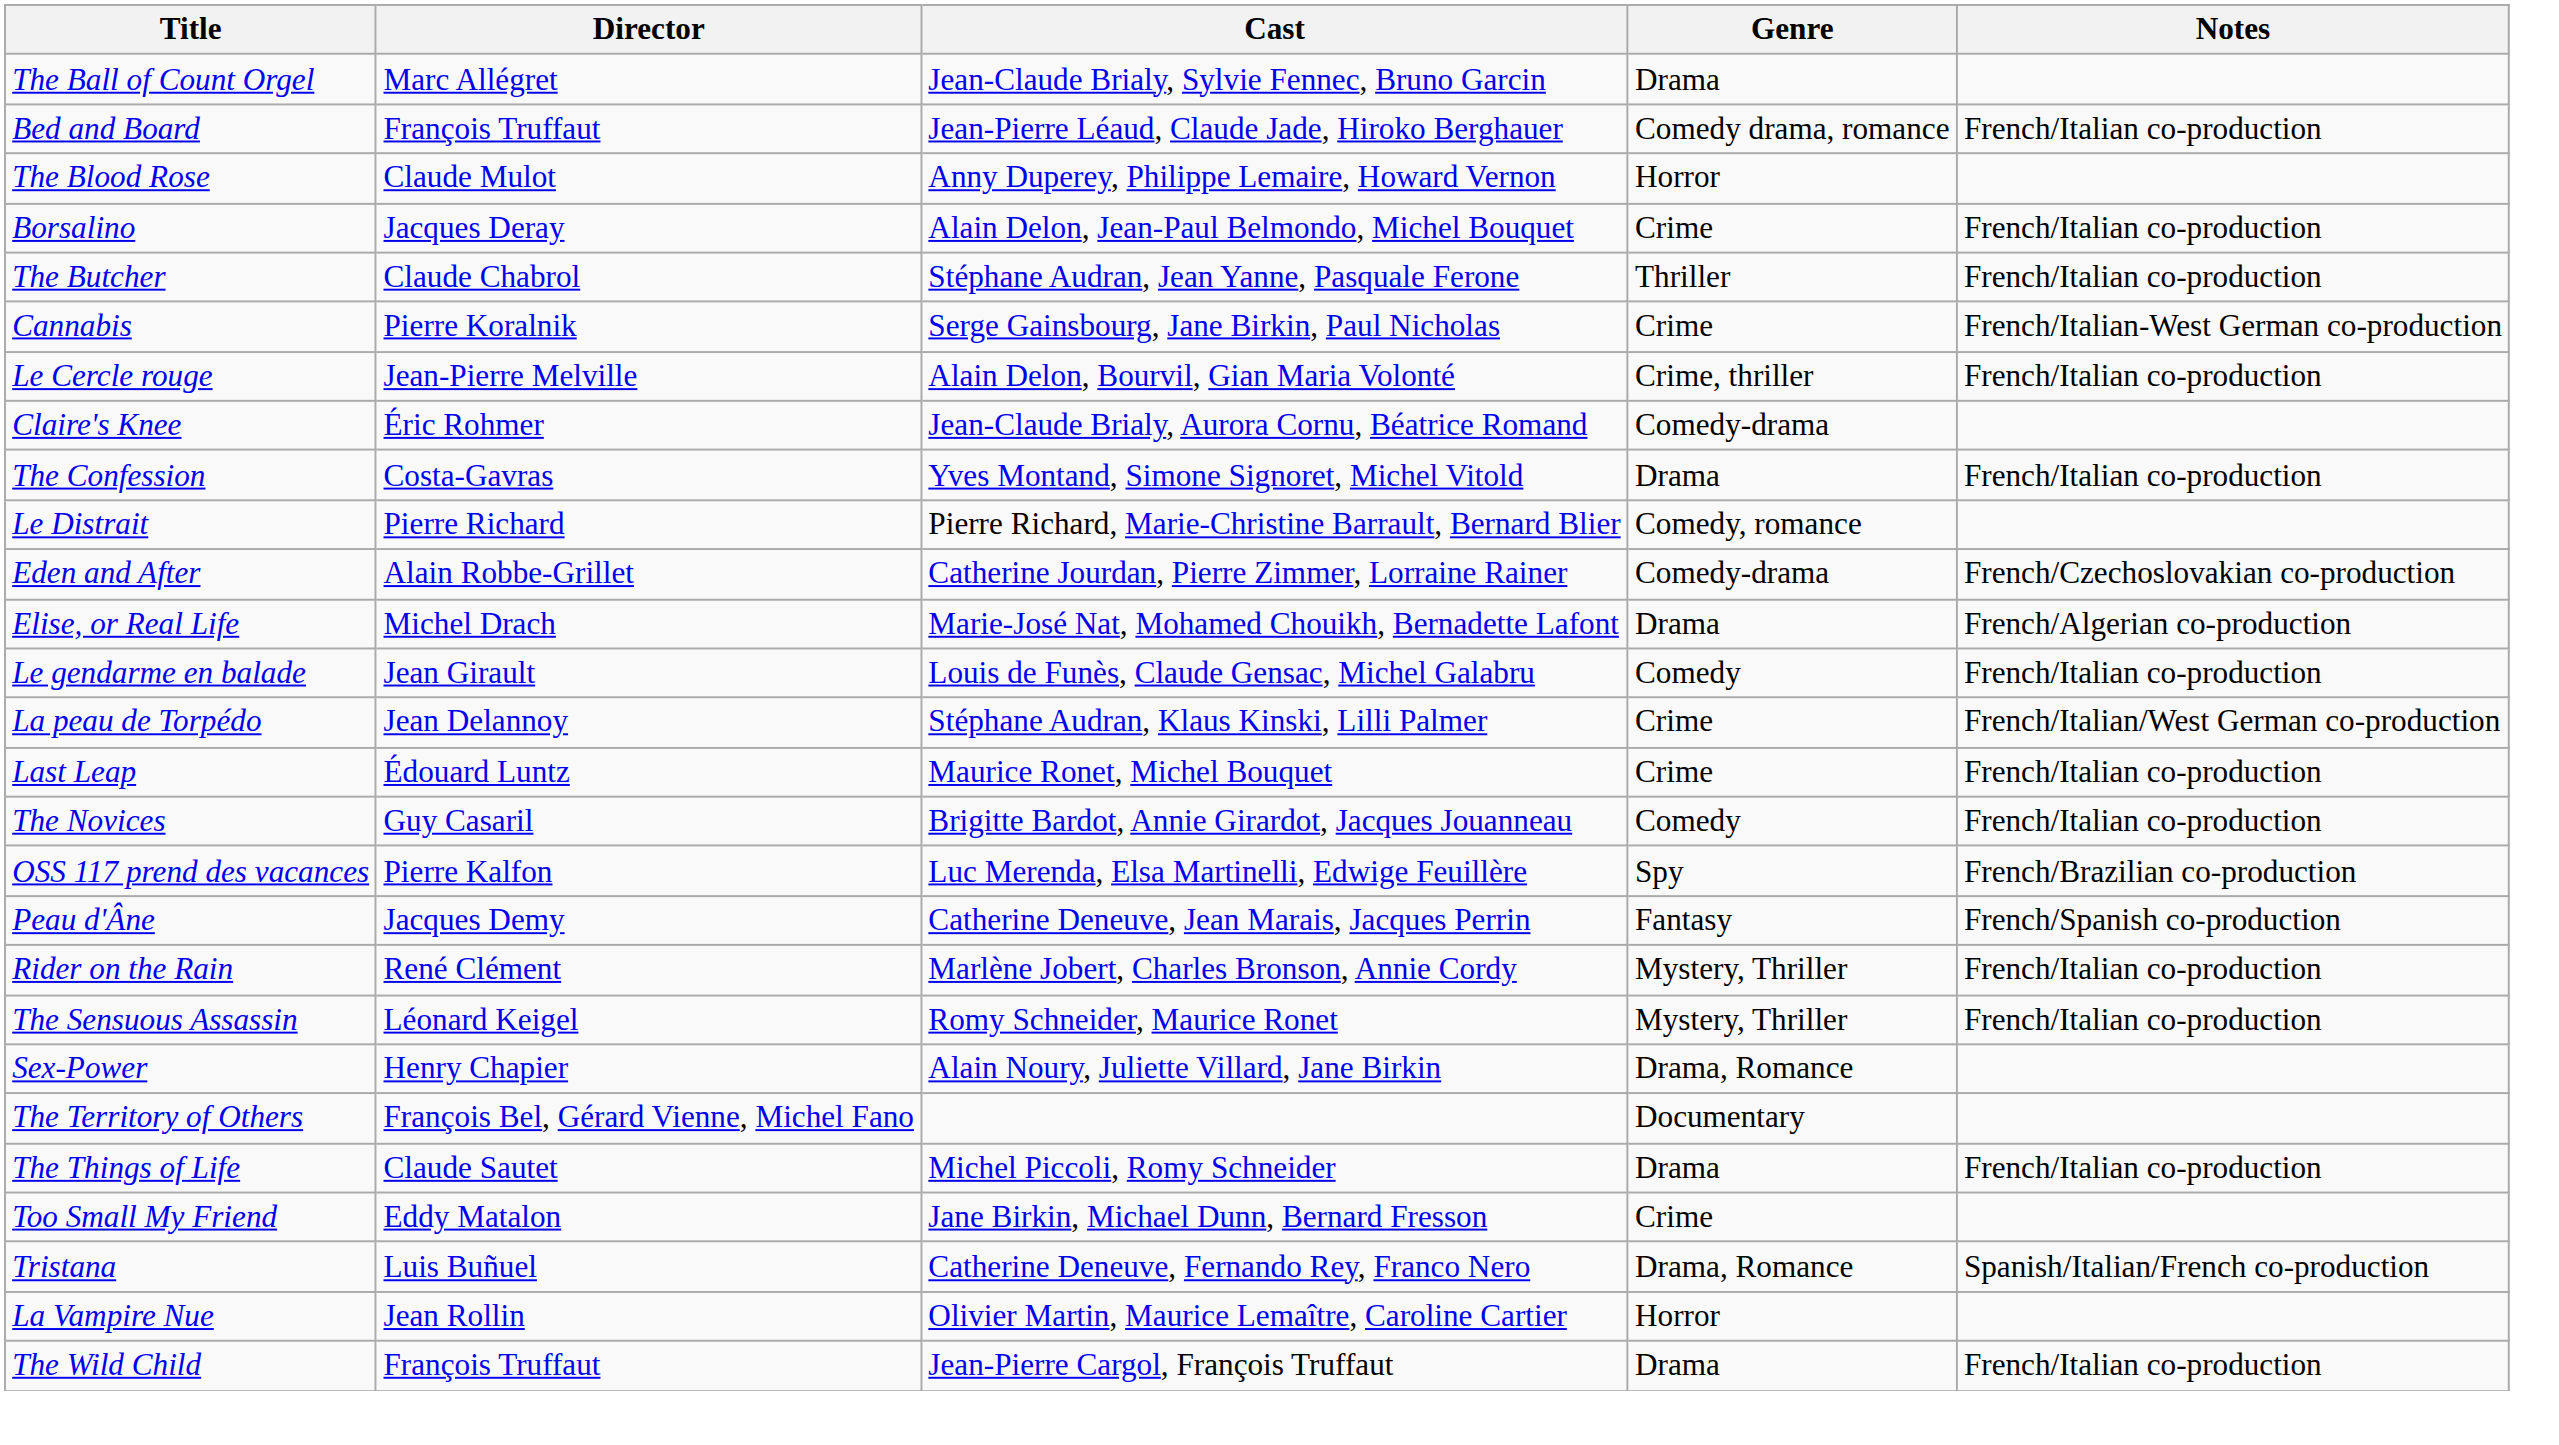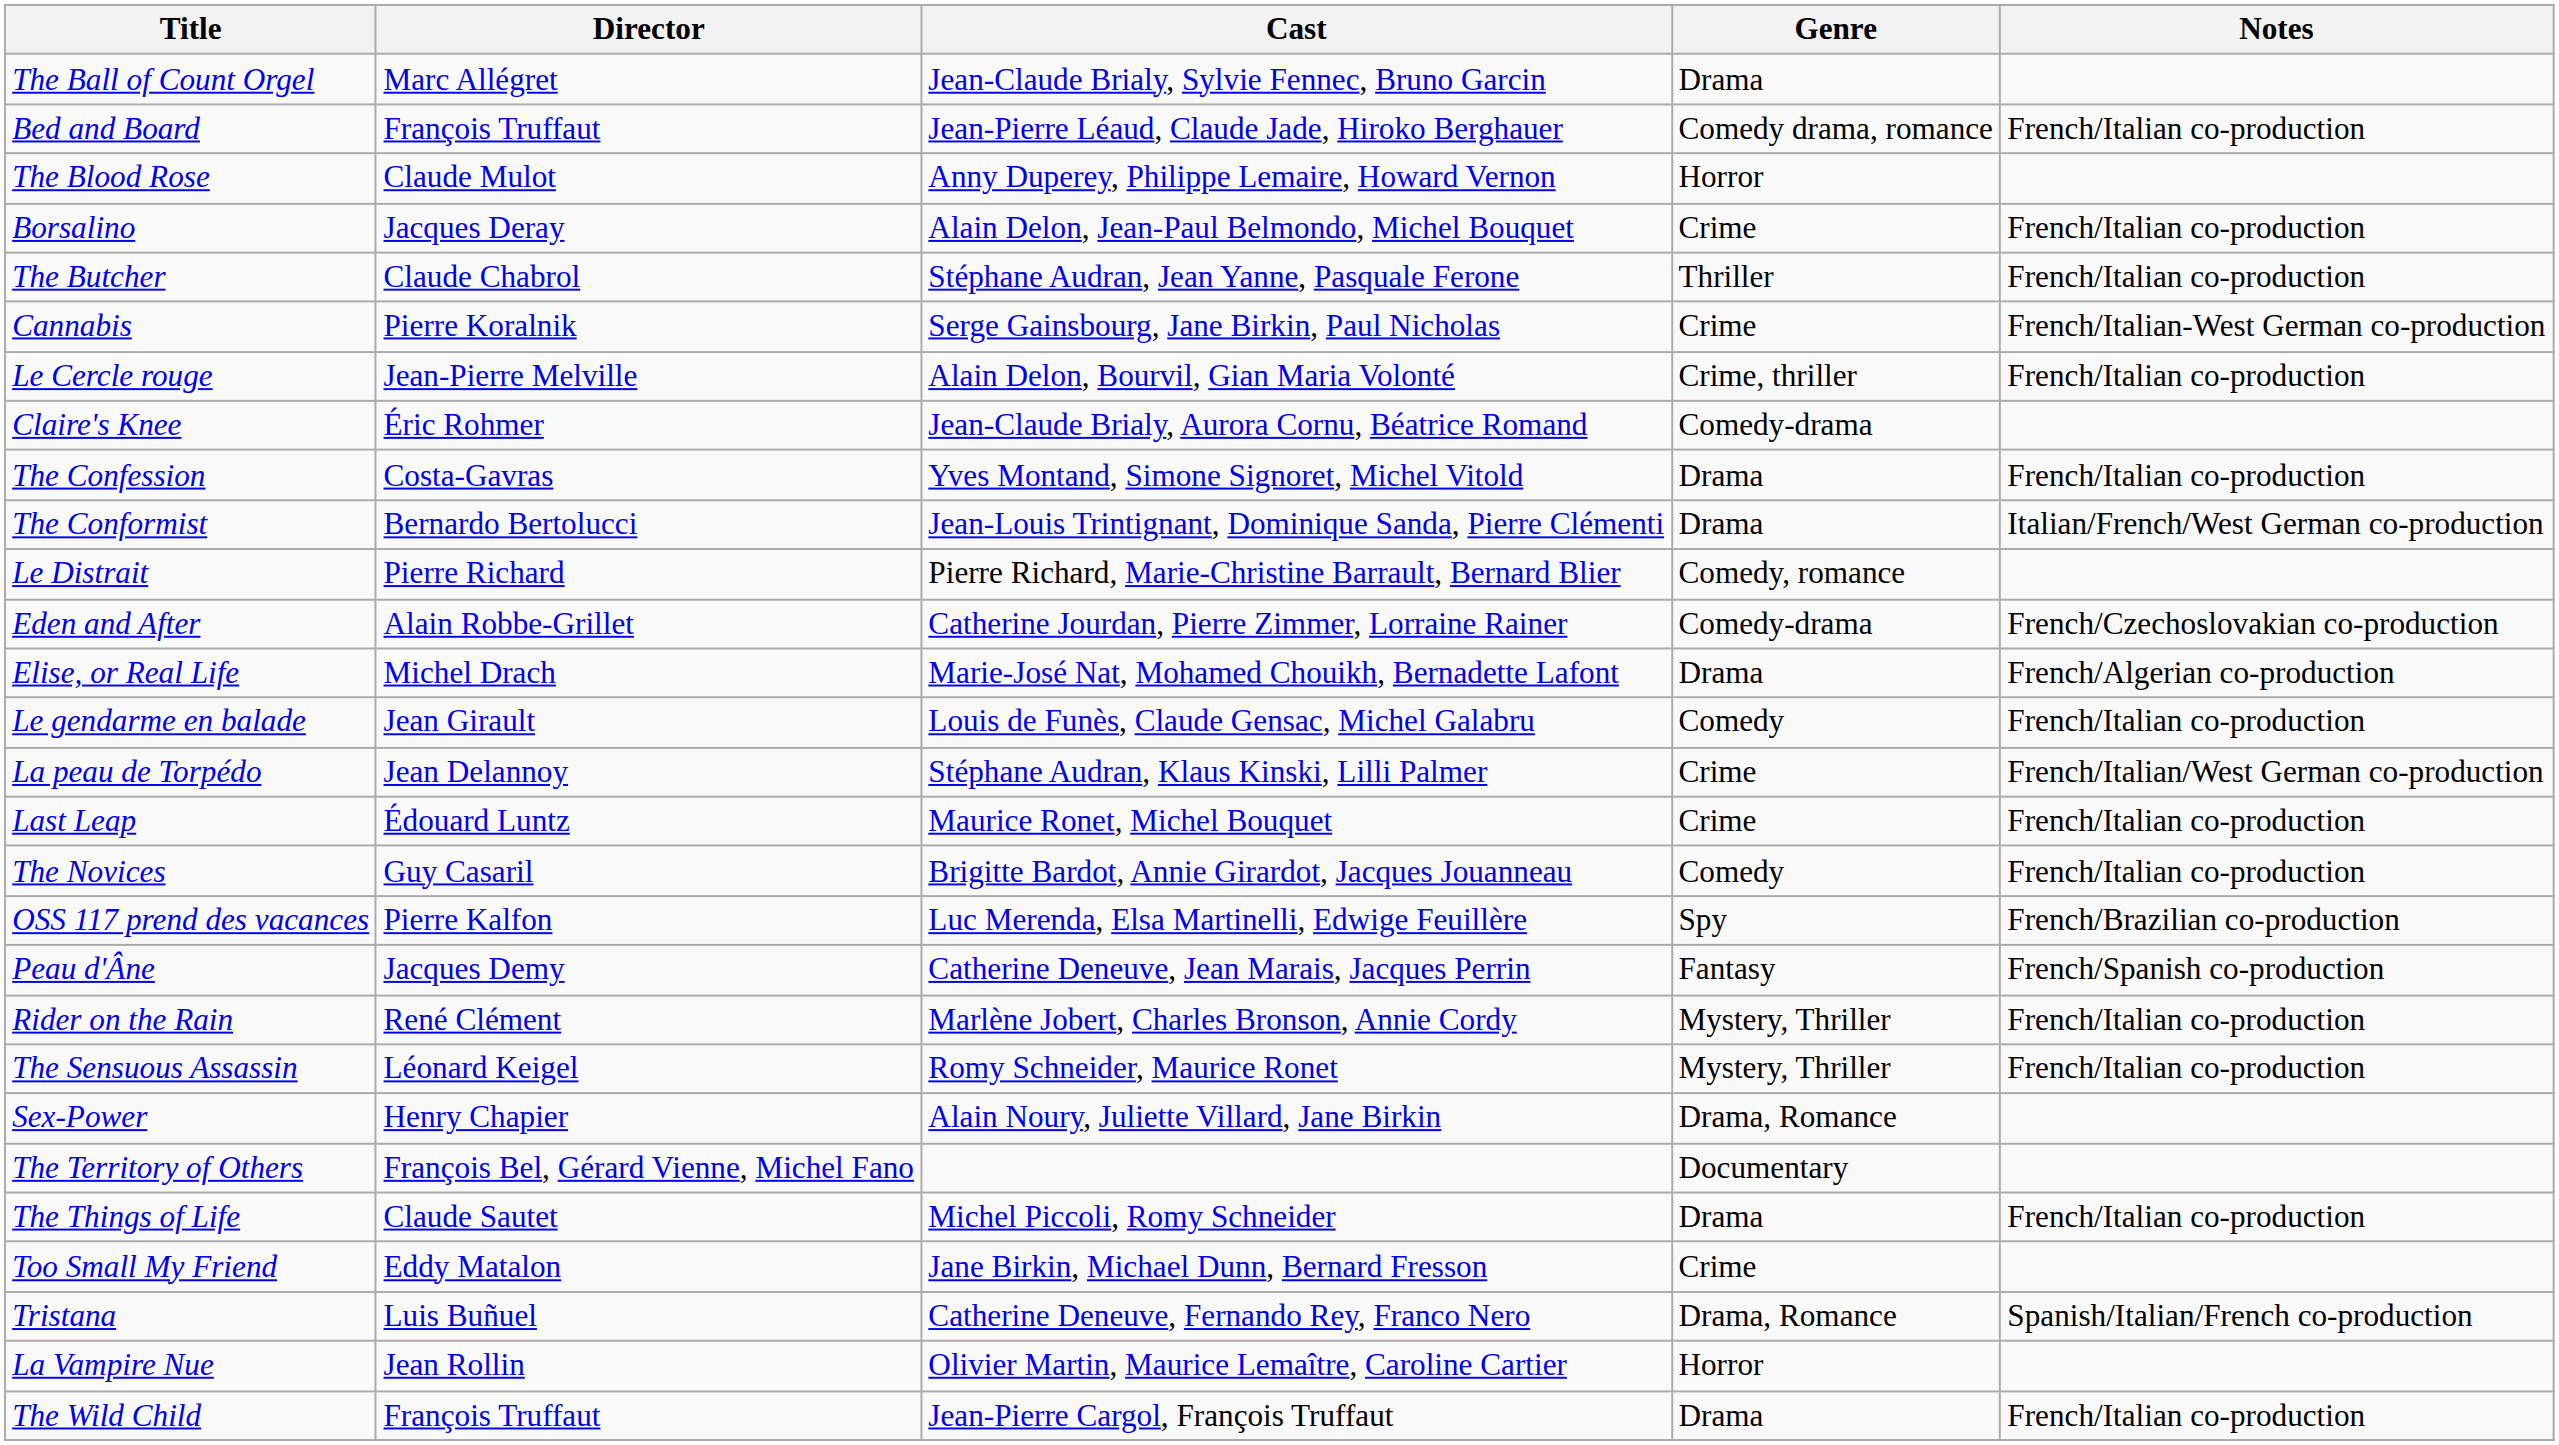 <table class="wikitable">
 <tr>
 <th>Title</th>
 <th>Director</th>
 <th>Cast</th>
 <th>Genre</th>
 <th>Notes</th>
 </tr>
 <tr>
 <td><em><a href='#'>The Ball of Count Orgel</a></em></td>
 <td><a href='#'>Marc Allégret</a></td>
 <td><a href='#'>Jean-Claude Brialy</a>, <a href='#'>Sylvie Fennec</a>, <a href='#'>Bruno Garcin</a></td>
 <td>Drama</td>
 <td></td>
 </tr>
 <tr>
 <td><em><a href='#'>Bed and Board</a></em></td>
 <td><a href='#'>François Truffaut</a></td>
 <td><a href='#'>Jean-Pierre Léaud</a>, <a href='#'>Claude Jade</a>, <a href='#'>Hiroko Berghauer</a></td>
 <td>Comedy drama, romance</td>
 <td>French/Italian co-production</td>
 </tr>
 <tr>
 <td><em><a href='#'>The Blood Rose</a></em></td>
 <td><a href='#'>Claude Mulot</a></td>
 <td><a href='#'>Anny Duperey</a>, <a href='#'>Philippe Lemaire</a>, <a href='#'>Howard Vernon</a></td>
 <td>Horror</td>
 <td></td>
 </tr>
 <tr>
 <td><em><a href='#'>Borsalino</a></em></td>
 <td><a href='#'>Jacques Deray</a></td>
 <td><a href='#'>Alain Delon</a>, <a href='#'>Jean-Paul Belmondo</a>, <a href='#'>Michel Bouquet</a></td>
 <td>Crime</td>
 <td>French/Italian co-production</td>
 </tr>
 <tr>
 <td><em><a href='#'>The Butcher</a></em></td>
 <td><a href='#'>Claude Chabrol</a></td>
 <td><a href='#'>Stéphane Audran</a>, <a href='#'>Jean Yanne</a>, <a href='#'>Pasquale Ferone</a></td>
 <td>Thriller</td>
 <td>French/Italian co-production</td>
 </tr>
 <tr>
 <td><em><a href='#'>Cannabis</a></em></td>
 <td><a href='#'>Pierre Koralnik</a></td>
 <td><a href='#'>Serge Gainsbourg</a>, <a href='#'>Jane Birkin</a>, <a href='#'>Paul Nicholas</a></td>
 <td>Crime</td>
 <td>French/Italian-West German co-production</td>
 </tr>
 <tr>
 <td><em><a href='#'>Le Cercle rouge</a></em></td>
 <td><a href='#'>Jean-Pierre Melville</a></td>
 <td><a href='#'>Alain Delon</a>, <a href='#'>Bourvil</a>, <a href='#'>Gian Maria Volonté</a></td>
 <td>Crime, thriller</td>
 <td>French/Italian co-production</td>
 </tr>
 <tr>
 <td><em><a href='#'>Claire's Knee</a></em></td>
 <td><a href='#'>Éric Rohmer</a></td>
 <td><a href='#'>Jean-Claude Brialy</a>, <a href='#'>Aurora Cornu</a>, <a href='#'>Béatrice Romand</a></td>
 <td>Comedy-drama</td>
 <td></td>
 </tr>
 <tr>
 <td><em><a href='#'>The Confession</a></em></td>
 <td><a href='#'>Costa-Gavras</a></td>
 <td><a href='#'>Yves Montand</a>, <a href='#'>Simone Signoret</a>, <a href='#'>Michel Vitold</a></td>
 <td>Drama</td>
 <td>French/Italian co-production</td>
+</tr>
+<tr>
+<td><em><a href='#'>The Conformist</a></em></td>
+<td><a href='#'>Bernardo Bertolucci</a></td>
+<td><a href='#'>Jean-Louis Trintignant</a>, <a href='#'>Dominique Sanda</a>, <a href='#'>Pierre Clémenti</a></td>
+<td>Drama</td>
+<td>Italian/French/West German co-production</td>
 </tr>
 <tr>
 <td><em><a href='#'>Le Distrait</a></em></td>
 <td><a href='#'>Pierre Richard</a></td>
 <td>Pierre Richard, <a href='#'>Marie-Christine Barrault</a>, <a href='#'>Bernard Blier</a></td>
 <td>Comedy, romance</td>
 <td></td>
 </tr>
 <tr>
 <td><em><a href='#'>Eden and After</a></em></td>
 <td><a href='#'>Alain Robbe-Grillet</a></td>
 <td><a href='#'>Catherine Jourdan</a>, <a href='#'>Pierre Zimmer</a>, <a href='#'>Lorraine Rainer</a></td>
 <td>Comedy-drama</td>
 <td>French/Czechoslovakian co-production</td>
 </tr>
 <tr>
 <td><em><a href='#'>Elise, or Real Life</a></em></td>
 <td><a href='#'>Michel Drach</a></td>
 <td><a href='#'>Marie-José Nat</a>, <a href='#'>Mohamed Chouikh</a>, <a href='#'>Bernadette Lafont</a></td>
 <td>Drama</td>
 <td>French/Algerian co-production</td>
 </tr>
 <tr>
 <td><em><a href='#'>Le gendarme en balade</a></em></td>
 <td><a href='#'>Jean Girault</a></td>
 <td><a href='#'>Louis de Funès</a>, <a href='#'>Claude Gensac</a>, <a href='#'>Michel Galabru</a></td>
 <td>Comedy</td>
 <td>French/Italian co-production</td>
 </tr>
 <tr>
 <td><em><a href='#'>La peau de Torpédo</a></em></td>
 <td><a href='#'>Jean Delannoy</a></td>
 <td><a href='#'>Stéphane Audran</a>, <a href='#'>Klaus Kinski</a>, <a href='#'>Lilli Palmer</a></td>
 <td>Crime</td>
 <td>French/Italian/West German co-production</td>
 </tr>
 <tr>
 <td><em><a href='#'>Last Leap</a></em></td>
 <td><a href='#'>Édouard Luntz</a></td>
 <td><a href='#'>Maurice Ronet</a>, <a href='#'>Michel Bouquet</a></td>
 <td>Crime</td>
 <td>French/Italian co-production</td>
 </tr>
 <tr>
 <td><em><a href='#'>The Novices</a></em></td>
 <td><a href='#'>Guy Casaril</a></td>
 <td><a href='#'>Brigitte Bardot</a>, <a href='#'>Annie Girardot</a>, <a href='#'>Jacques Jouanneau</a></td>
 <td>Comedy</td>
 <td>French/Italian co-production</td>
 </tr>
 <tr>
 <td><em><a href='#'>OSS 117 prend des vacances</a></em></td>
 <td><a href='#'>Pierre Kalfon</a></td>
 <td><a href='#'>Luc Merenda</a>, <a href='#'>Elsa Martinelli</a>, <a href='#'>Edwige Feuillère</a></td>
 <td>Spy</td>
 <td>French/Brazilian co-production</td>
 </tr>
 <tr>
 <td><em><a href='#'>Peau d'Âne</a></em></td>
 <td><a href='#'>Jacques Demy</a></td>
 <td><a href='#'>Catherine Deneuve</a>, <a href='#'>Jean Marais</a>, <a href='#'>Jacques Perrin</a></td>
 <td>Fantasy</td>
 <td>French/Spanish co-production</td>
 </tr>
 <tr>
 <td><em><a href='#'>Rider on the Rain</a></em></td>
 <td><a href='#'>René Clément</a></td>
 <td><a href='#'>Marlène Jobert</a>, <a href='#'>Charles Bronson</a>, <a href='#'>Annie Cordy</a></td>
 <td>Mystery, Thriller</td>
 <td>French/Italian co-production</td>
 </tr>
 <tr>
 <td><em><a href='#'>The Sensuous Assassin</a></em></td>
 <td><a href='#'>Léonard Keigel</a></td>
 <td><a href='#'>Romy Schneider</a>, <a href='#'>Maurice Ronet</a></td>
 <td>Mystery, Thriller</td>
 <td>French/Italian co-production</td>
 </tr>
 <tr>
 <td><em><a href='#'>Sex-Power</a></em></td>
 <td><a href='#'>Henry Chapier</a></td>
 <td><a href='#'>Alain Noury</a>, <a href='#'>Juliette Villard</a>, <a href='#'>Jane Birkin</a></td>
 <td>Drama, Romance</td>
 <td></td>
 </tr>
 <tr>
 <td><em><a href='#'>The Territory of Others</a></em></td>
 <td><a href='#'>François Bel</a>, <a href='#'>Gérard Vienne</a>, <a href='#'>Michel Fano</a></td>
 <td></td>
 <td>Documentary</td>
 <td></td>
 </tr>
 <tr>
 <td><em><a href='#'>The Things of Life</a></em></td>
 <td><a href='#'>Claude Sautet</a></td>
 <td><a href='#'>Michel Piccoli</a>, <a href='#'>Romy Schneider</a></td>
 <td>Drama</td>
 <td>French/Italian co-production</td>
 </tr>
 <tr>
 <td><em><a href='#'>Too Small My Friend</a></em></td>
 <td><a href='#'>Eddy Matalon</a></td>
 <td><a href='#'>Jane Birkin</a>, <a href='#'>Michael Dunn</a>, <a href='#'>Bernard Fresson</a></td>
 <td>Crime</td>
 <td></td>
 </tr>
 <tr>
 <td><em><a href='#'>Tristana</a></em></td>
 <td><a href='#'>Luis Buñuel</a></td>
 <td><a href='#'>Catherine Deneuve</a>, <a href='#'>Fernando Rey</a>, <a href='#'>Franco Nero</a></td>
 <td>Drama, Romance</td>
 <td>Spanish/Italian/French co-production</td>
 </tr>
 <tr>
 <td><em><a href='#'>La Vampire Nue</a></em></td>
 <td><a href='#'>Jean Rollin</a></td>
 <td><a href='#'>Olivier Martin</a>, <a href='#'>Maurice Lemaître</a>, <a href='#'>Caroline Cartier</a></td>
 <td>Horror</td>
 <td></td>
 </tr>
 <tr>
 <td><em><a href='#'>The Wild Child</a></em></td>
 <td><a href='#'>François Truffaut</a></td>
 <td><a href='#'>Jean-Pierre Cargol</a>, François Truffaut</td>
 <td>Drama</td>
 <td>French/Italian co-production</td>
 </tr>
 <tr>
 </tr>
 </table>
